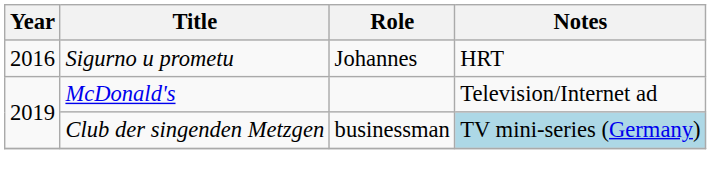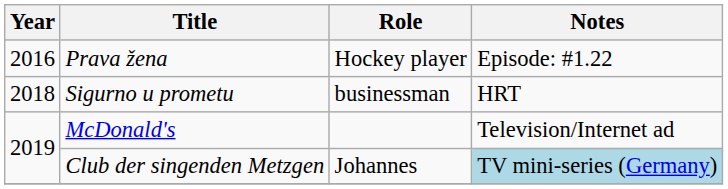 <table class="wikitable sortable">
 <tr>
 <th>Year</th>
 <th>Title</th>
 <th>Role</th>
 <th class="unsortable">Notes</th>
 </tr>
 <tr>
 <td>2016</td>
+<td><em>Prava žena</em></td>
+<td>Hockey player</td>
+<td>Episode: #1.22</td>
+</tr>
+<tr>
+<td>2018</td>
 <td><em>Sigurno u prometu</em></td>
-<td>Johannes</td>
+<td>businessman</td>
 <td>HRT</td>
 </tr>
 <tr>
 <td rowspan="2">2019</td>
 <td><em><a href='#'>McDonald's</a></em></td>
 <td></td>
 <td>Television/Internet ad</td>
 </tr>
 <tr>
 <td><em>Club der singenden Metzgen</em></td>
-<td>businessman</td>
+<td>Johannes</td>
 <td style="background: lightblue;">TV mini-series (<a href='#'>Germany</a>)</td>
 </tr>
 <tr>
 </tr>
 </table>
